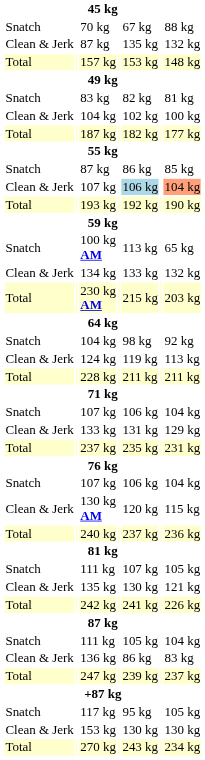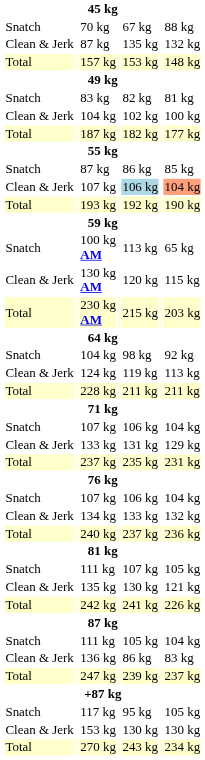 <table>
 <tr>
 <th colspan=7>45 kg</th>
 </tr>
 <tr>
 <td>Snatch</td>
 <td></td>
 <td>70 kg</td>
 <td></td>
 <td>67 kg</td>
 <td></td>
 <td>88 kg</td>
 </tr>
 <tr>
 <td>Clean & Jerk</td>
 <td></td>
 <td>87 kg</td>
 <td></td>
 <td>135 kg</td>
 <td></td>
 <td>132 kg</td>
 </tr>
 <tr bgcolor=ffffcc>
 <td>Total</td>
 <td></td>
 <td>157 kg</td>
 <td></td>
 <td>153 kg</td>
 <td></td>
 <td>148 kg</td>
 </tr>
 <tr>
 <th colspan=7>49 kg</th>
 </tr>
 <tr>
 <td>Snatch</td>
 <td></td>
 <td>83 kg</td>
 <td></td>
 <td>82 kg</td>
 <td></td>
 <td>81 kg</td>
 </tr>
 <tr>
 <td>Clean & Jerk</td>
 <td></td>
 <td>104 kg</td>
 <td></td>
 <td>102 kg</td>
 <td></td>
 <td>100 kg</td>
 </tr>
 <tr bgcolor=ffffcc>
 <td>Total</td>
 <td></td>
 <td>187 kg</td>
 <td></td>
 <td>182 kg</td>
 <td></td>
 <td>177 kg</td>
 </tr>
 <tr>
 <th colspan=7>55 kg</th>
 </tr>
 <tr>
 <td>Snatch</td>
 <td></td>
 <td>87 kg</td>
 <td></td>
 <td>86 kg</td>
 <td></td>
 <td>85 kg</td>
 </tr>
 <tr>
 <td>Clean & Jerk</td>
 <td></td>
 <td>107 kg</td>
 <td></td>
 <td style="background: lightblue;">106 kg</td>
 <td></td>
 <td style="background: lightsalmon;">104 kg</td>
 </tr>
 <tr bgcolor=ffffcc>
 <td>Total</td>
 <td></td>
 <td>193 kg</td>
 <td></td>
 <td>192 kg</td>
 <td></td>
 <td>190 kg</td>
 </tr>
 <tr>
 <th colspan=7>59 kg</th>
 </tr>
 <tr>
 <td>Snatch</td>
 <td></td>
 <td>100 kg<br><strong><a href='#'>AM</a></strong></td>
 <td></td>
 <td>113 kg</td>
 <td></td>
 <td>65 kg</td>
 </tr>
 <tr>
 <td>Clean & Jerk</td>
 <td></td>
-<td>134 kg</td>
+<td>130 kg<br><strong><a href='#'>AM</a></strong></td>
 <td></td>
-<td>133 kg</td>
+<td>120 kg</td>
 <td></td>
-<td>132 kg</td>
+<td>115 kg</td>
 </tr>
 <tr bgcolor=ffffcc>
 <td>Total</td>
 <td></td>
 <td>230 kg<br><strong><a href='#'>AM</a></strong></td>
 <td></td>
 <td>215 kg</td>
 <td></td>
 <td>203 kg</td>
 </tr>
 <tr>
 <th colspan=7>64 kg</th>
 </tr>
 <tr>
 <td>Snatch</td>
 <td></td>
 <td>104 kg</td>
 <td></td>
 <td>98 kg</td>
 <td></td>
 <td>92 kg</td>
 </tr>
 <tr>
 <td>Clean & Jerk</td>
 <td></td>
 <td>124 kg</td>
 <td></td>
 <td>119 kg</td>
 <td></td>
 <td>113 kg</td>
 </tr>
 <tr bgcolor=ffffcc>
 <td>Total</td>
 <td></td>
 <td>228 kg</td>
 <td></td>
 <td>211 kg</td>
 <td></td>
 <td>211 kg</td>
 </tr>
 <tr>
 <th colspan=7>71 kg</th>
 </tr>
 <tr>
 <td>Snatch</td>
 <td></td>
 <td>107 kg</td>
 <td></td>
 <td>106 kg</td>
 <td></td>
 <td>104 kg</td>
 </tr>
 <tr>
 <td>Clean & Jerk</td>
 <td></td>
 <td>133 kg</td>
 <td></td>
 <td>131 kg</td>
 <td></td>
 <td>129 kg</td>
 </tr>
 <tr bgcolor=ffffcc>
 <td>Total</td>
 <td></td>
 <td>237 kg</td>
 <td></td>
 <td>235 kg</td>
 <td></td>
 <td>231 kg</td>
 </tr>
 <tr>
 <th colspan=7>76 kg</th>
 </tr>
 <tr>
 <td>Snatch</td>
 <td></td>
 <td>107 kg</td>
 <td></td>
 <td>106 kg</td>
 <td></td>
 <td>104 kg</td>
 </tr>
 <tr>
 <td>Clean & Jerk</td>
 <td></td>
-<td>130 kg<br><strong><a href='#'>AM</a></strong></td>
+<td>134 kg</td>
 <td></td>
-<td>120 kg</td>
+<td>133 kg</td>
 <td></td>
-<td>115 kg</td>
+<td>132 kg</td>
 </tr>
 <tr bgcolor=ffffcc>
 <td>Total</td>
 <td></td>
 <td>240 kg</td>
 <td></td>
 <td>237 kg</td>
 <td></td>
 <td>236 kg</td>
 </tr>
 <tr>
 <th colspan=7>81 kg</th>
 </tr>
 <tr>
 <td>Snatch</td>
 <td></td>
 <td>111 kg</td>
 <td></td>
 <td>107 kg</td>
 <td></td>
 <td>105 kg</td>
 </tr>
 <tr>
 <td>Clean & Jerk</td>
 <td></td>
 <td>135 kg</td>
 <td></td>
 <td>130 kg</td>
 <td></td>
 <td>121 kg</td>
 </tr>
 <tr bgcolor=ffffcc>
 <td>Total</td>
 <td></td>
 <td>242 kg</td>
 <td></td>
 <td>241 kg</td>
 <td></td>
 <td>226 kg</td>
 </tr>
 <tr>
 <th colspan=7>87 kg</th>
 </tr>
 <tr>
 <td>Snatch</td>
 <td></td>
 <td>111 kg</td>
 <td></td>
 <td>105 kg</td>
 <td></td>
 <td>104 kg</td>
 </tr>
 <tr>
 <td>Clean & Jerk</td>
 <td></td>
 <td>136 kg</td>
 <td></td>
 <td>86 kg</td>
 <td></td>
 <td>83 kg</td>
 </tr>
 <tr bgcolor=ffffcc>
 <td>Total</td>
 <td></td>
 <td>247 kg</td>
 <td></td>
 <td>239 kg</td>
 <td></td>
 <td>237 kg</td>
 </tr>
 <tr>
 <th colspan=7>+87 kg</th>
 </tr>
 <tr>
 <td>Snatch</td>
 <td></td>
 <td>117 kg</td>
 <td></td>
 <td>95 kg</td>
 <td></td>
 <td>105 kg</td>
 </tr>
 <tr>
 <td>Clean & Jerk</td>
 <td></td>
 <td>153 kg</td>
 <td></td>
 <td>130 kg</td>
 <td></td>
 <td>130 kg</td>
 </tr>
 <tr bgcolor=ffffcc>
 <td>Total</td>
 <td></td>
 <td>270 kg</td>
 <td></td>
 <td>243 kg</td>
 <td></td>
 <td>234 kg</td>
 </tr>
 </table>
